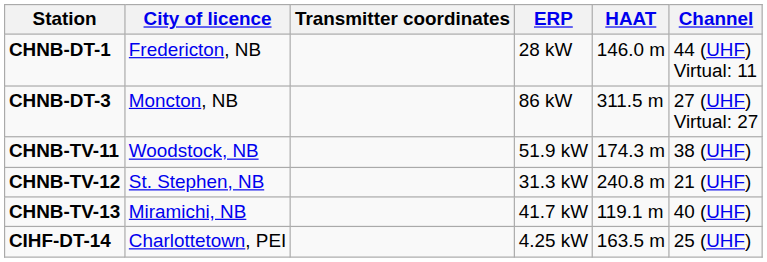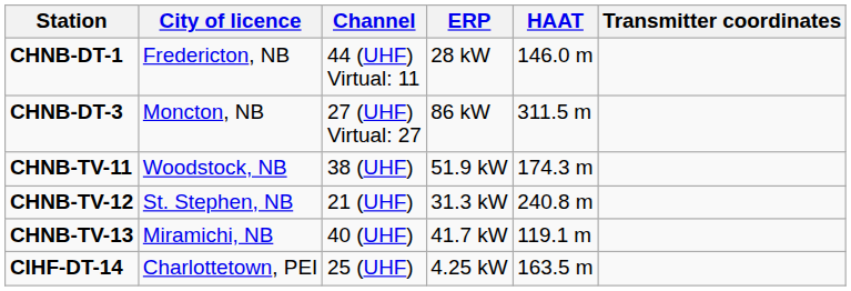 <table class="wikitable">
 <tr>
 <th>Station</th>
 <th><a href='#'>City of licence</a></th>
-<th>Transmitter coordinates</th>
+<th><a href='#'>Channel</a></th>
 <th><a href='#'>ERP</a></th>
 <th><a href='#'>HAAT</a></th>
-<th><a href='#'>Channel</a></th>
+<th>Transmitter coordinates</th>
 </tr>
 <tr style="vertical-align: top; text-align: left;">
 <td><strong>CHNB-DT-1</strong></td>
 <td><a href='#'>Fredericton</a>, NB</td>
-<td></td>
+<td>44 (<a href='#'>UHF</a>)<br>Virtual: 11</td>
 <td>28 kW</td>
 <td>146.0 m</td>
-<td>44 (<a href='#'>UHF</a>)<br>Virtual: 11</td>
+<td></td>
 </tr>
 <tr style="vertical-align: top; text-align: left;">
 <td><strong>CHNB-DT-3</strong></td>
 <td><a href='#'>Moncton</a>, NB</td>
-<td></td>
+<td>27 (<a href='#'>UHF</a>)<br>Virtual: 27</td>
 <td>86 kW</td>
 <td>311.5 m</td>
-<td>27 (<a href='#'>UHF</a>)<br>Virtual: 27</td>
+<td></td>
 </tr>
 <tr style="vertical-align: top; text-align: left;">
 <td><strong>CHNB-TV-11</strong></td>
 <td><a href='#'>Woodstock, NB</a><br></td>
-<td></td>
+<td>38 (<a href='#'>UHF</a>)</td>
 <td>51.9 kW</td>
 <td>174.3 m</td>
-<td>38 (<a href='#'>UHF</a>)</td>
+<td></td>
 </tr>
 <tr style="vertical-align: top; text-align: left;">
 <td><strong>CHNB-TV-12</strong></td>
 <td><a href='#'>St. Stephen, NB</a></td>
-<td></td>
+<td>21 (<a href='#'>UHF</a>)</td>
 <td>31.3 kW</td>
 <td>240.8 m</td>
-<td>21 (<a href='#'>UHF</a>)</td>
+<td></td>
 </tr>
 <tr style="vertical-align: top; text-align: left;">
 <td><strong>CHNB-TV-13</strong></td>
 <td><a href='#'>Miramichi, NB</a></td>
-<td></td>
+<td>40 (<a href='#'>UHF</a>)</td>
 <td>41.7 kW</td>
 <td>119.1 m</td>
-<td>40 (<a href='#'>UHF</a>)</td>
+<td></td>
 </tr>
 <tr style="vertical-align: top; text-align: left;">
 <td><strong>CIHF-DT-14</strong></td>
 <td><a href='#'>Charlottetown</a>, PEI</td>
-<td></td>
+<td>25 (<a href='#'>UHF</a>)</td>
 <td>4.25 kW</td>
 <td>163.5 m</td>
-<td>25 (<a href='#'>UHF</a>)</td>
+<td></td>
 </tr>
 </table>
